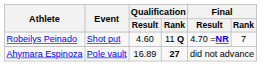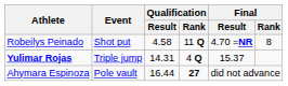 <table class=wikitable style=font-size:90%>
 <tr>
 <th rowspan=2>Athlete</th>
 <th rowspan=2>Event</th>
 <th colspan=2>Qualification</th>
 <th colspan=2>Final</th>
 </tr>
 <tr style=font-size:95%>
 <th>Result</th>
 <th>Rank</th>
 <th>Result</th>
 <th>Rank</th>
 </tr>
 <tr align=center>
 <td align=left><a href='#'>Robeilys Peinado</a></td>
 <td align=left><a href='#'>Shot put</a></td>
-<td>4.60</td>
+<td>4.58</td>
 <td>11 <strong>Q</strong></td>
 <td>4.70 =<strong><a href='#'>NR</a></strong></td>
-<td>7</td>
+<td>8</td>
+</tr>
+<tr align=center>
+<td align=left><strong><a href='#'>Yulimar Rojas</a></strong></td>
+<td align=left><a href='#'>Triple jump</a></td>
+<td>14.31</td>
+<td>4 <strong>Q</strong></td>
+<td>15.37</td>
+<td></td>
 </tr>
 <tr align=center>
 <td align=left><a href='#'>Ahymara Espinoza</a></td>
 <td align=left><a href='#'>Pole vault</a></td>
-<td>16.89</td>
+<td>16.44</td>
 <td><strong>27</strong></td>
 <td colspan=2>did not advance</td>
 </tr>
 </table>
